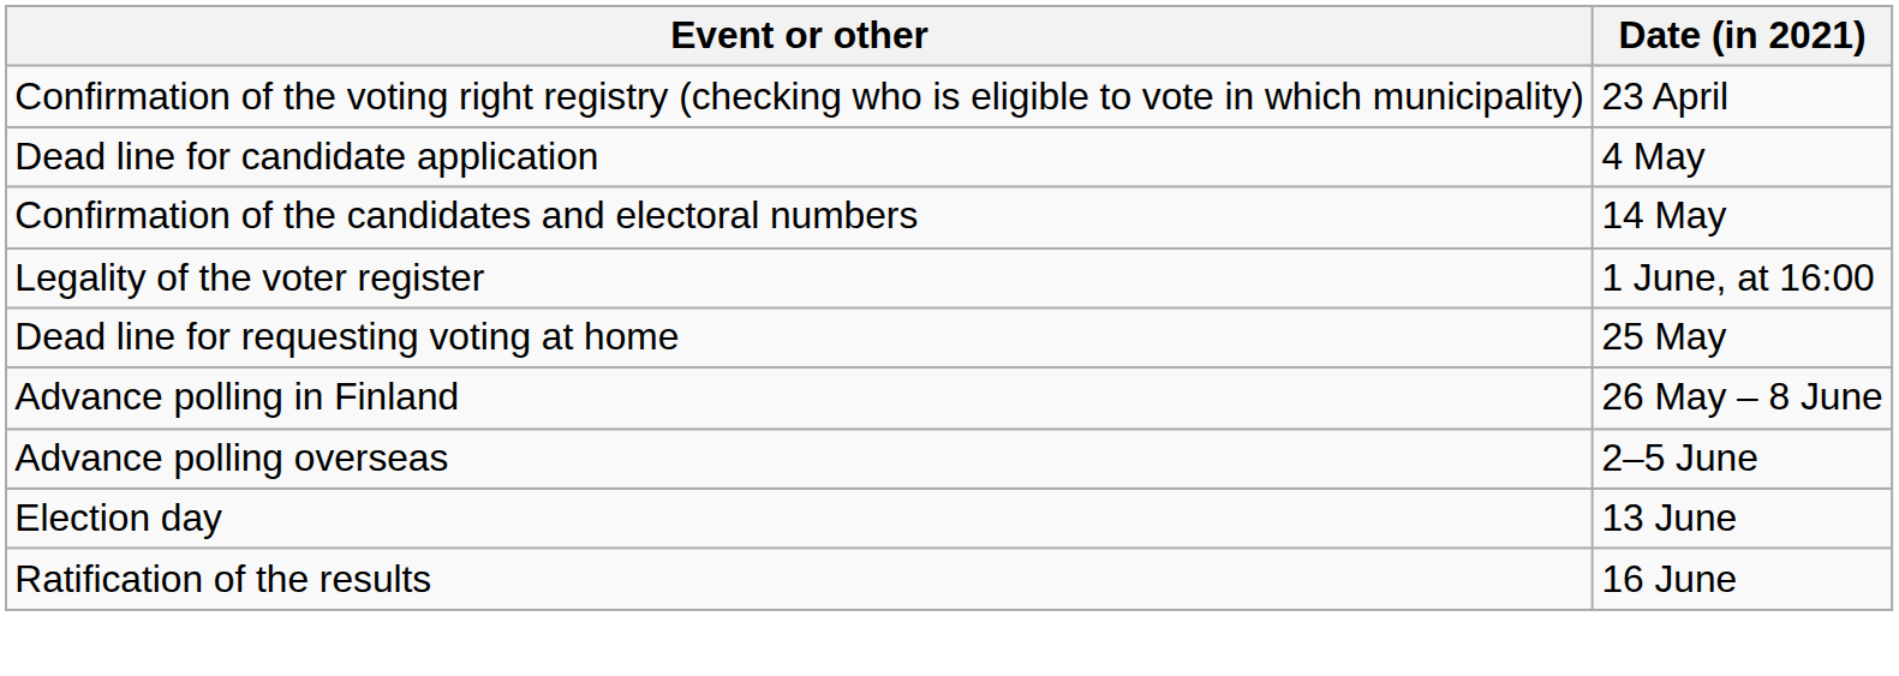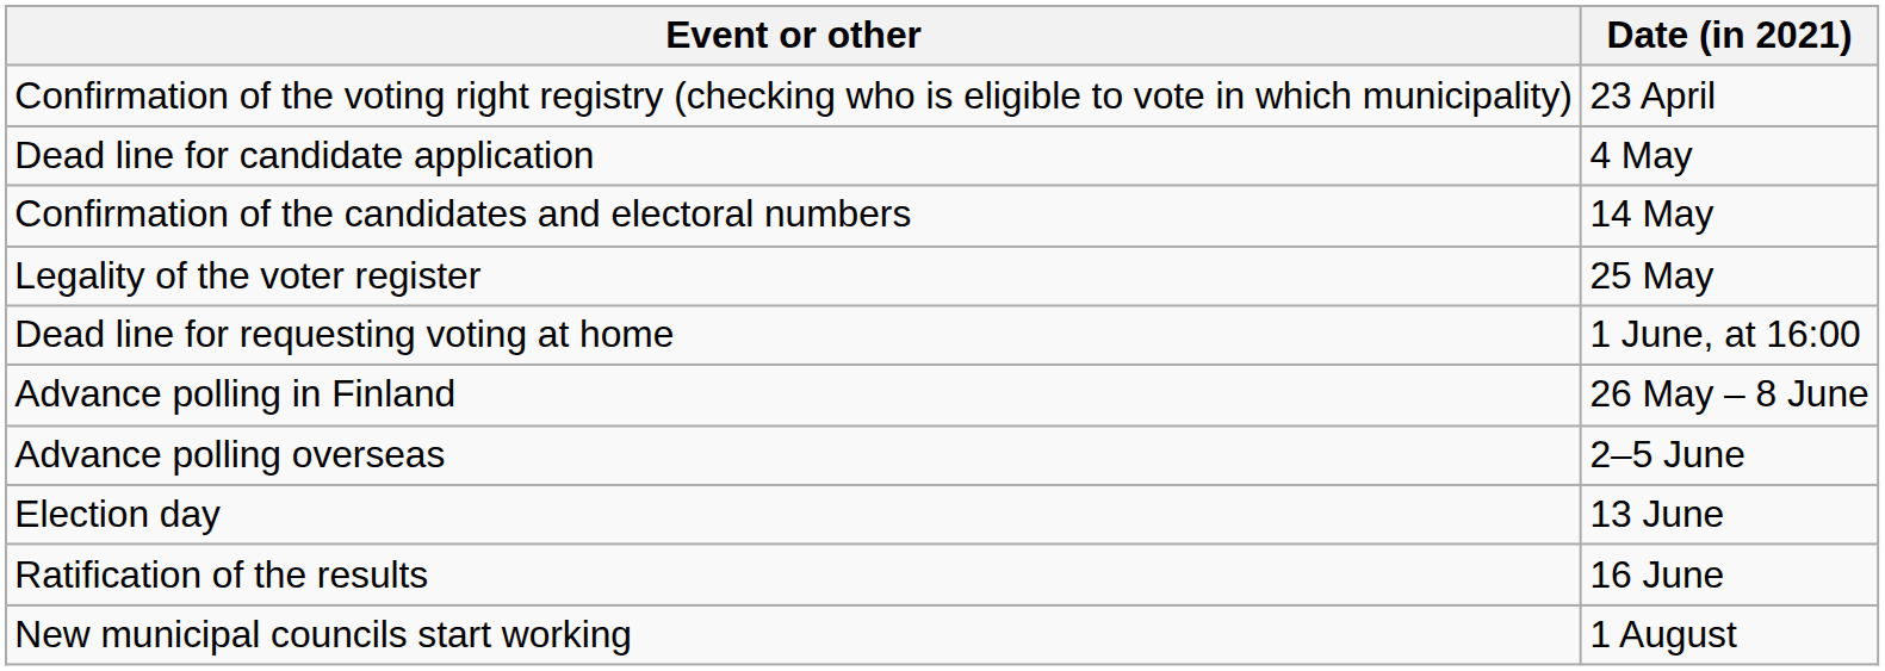 <table class="wikitable">
 <tr>
 <th>Event or other</th>
 <th>Date (in 2021)</th>
 </tr>
 <tr>
 <td>Confirmation of the voting right registry (checking who is eligible to vote in which municipality)</td>
 <td>23 April</td>
 </tr>
 <tr>
 <td>Dead line for candidate application</td>
 <td>4 May</td>
 </tr>
 <tr>
 <td>Confirmation of the candidates and electoral numbers</td>
 <td>14 May</td>
 </tr>
 <tr>
 <td>Legality of the voter register</td>
-<td>1 June, at 16:00</td>
+<td>25 May</td>
 </tr>
 <tr>
 <td>Dead line for requesting voting at home</td>
-<td>25 May</td>
+<td>1 June, at 16:00</td>
 </tr>
 <tr>
 <td>Advance polling in Finland</td>
 <td>26 May – 8 June</td>
 </tr>
 <tr>
 <td>Advance polling overseas</td>
 <td>2–5 June</td>
 </tr>
 <tr>
 <td>Election day</td>
 <td>13 June</td>
 </tr>
 <tr>
 <td>Ratification of the results</td>
 <td>16 June</td>
 </tr>
+<tr>
+<td>New municipal councils start working</td>
+<td>1 August</td>
+</tr>
 </table>
